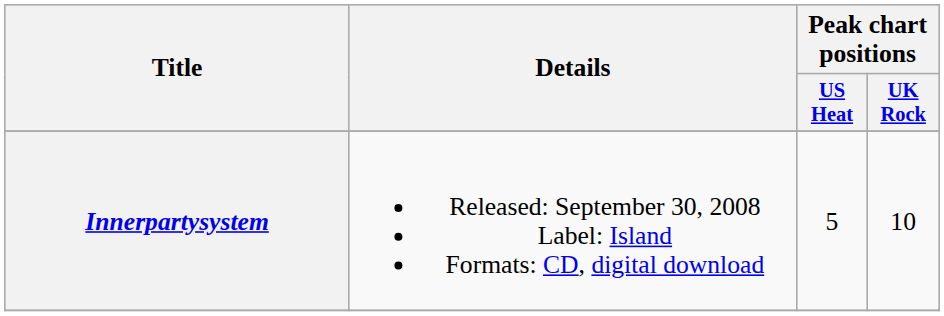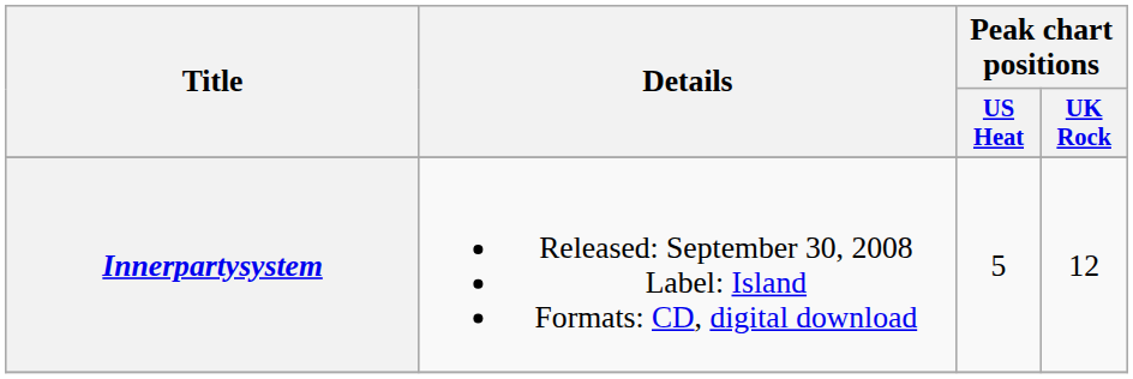 <table class="wikitable plainrowheaders" style="text-align:center;">
 <tr>
 <th scope="col" rowspan="2" style="width:13em;">Title</th>
 <th scope="col" rowspan="2" style="width:17em;">Details</th>
 <th scope="col" colspan="2">Peak chart positions</th>
 </tr>
 <tr ->
 <th scope="col" style="width:3em;font-size:80%;"><a href='#'>US<br>Heat</a><br></th>
 <th scope="col" style="width:3em;font-size:80%;"><a href='#'>UK<br>Rock</a><br></th>
 </tr>
 <tr style=font-size:smaller;>
 </tr>
 <tr>
 <th scope="row"><em><a href='#'>Innerpartysystem</a></em></th>
 <td><br><ul><li>Released: September 30, 2008</li><li>Label: <a href='#'>Island</a></li><li>Formats: <a href='#'>CD</a>, <a href='#'>digital download</a></li></ul></td>
 <td style="text-align:center;">5</td>
-<td style="text-align:center;">10</td>
+<td style="text-align:center;">12</td>
 </tr>
 <tr>
 </tr>
 </table>
